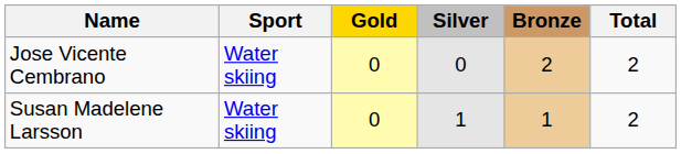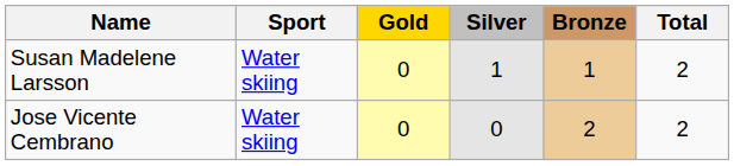 <table class="wikitable" style="text-align:center">
 <tr>
 <th width=160>Name</th>
 <th width=80>Sport</th>
 <td bgcolor=gold width=60><strong>Gold</strong></td>
 <td bgcolor=silver width=60><strong>Silver</strong></td>
 <td bgcolor=#cc9966 width=60><strong>Bronze</strong></td>
 <th width=60>Total</th>
 </tr>
 <tr>
+<td align=left>Susan Madelene Larsson</td>
+<td align=left><a href='#'>Water skiing</a></td>
+<td bgcolor=#fffcaf>0</td>
+<td bgcolor=#e5e5e5>1</td>
+<td bgcolor=#eecc99>1</td>
+<td>2</td>
+</tr>
+<tr>
 <td align=left>Jose Vicente Cembrano</td>
 <td align=left><a href='#'>Water skiing</a></td>
 <td bgcolor=#fffcaf>0</td>
 <td bgcolor=#e5e5e5>0</td>
 <td bgcolor=#eecc99>2</td>
 <td>2</td>
 </tr>
-<tr>
-<td align=left>Susan Madelene Larsson</td>
-<td align=left><a href='#'>Water skiing</a></td>
-<td bgcolor=#fffcaf>0</td>
-<td bgcolor=#e5e5e5>1</td>
-<td bgcolor=#eecc99>1</td>
-<td>2</td>
-</tr>
 </table>
